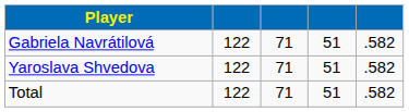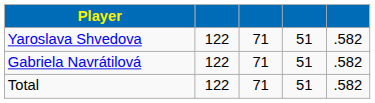 <table class="wikitable" style="text-align:center">
 <tr>
 <th style="background:#006bb6; color:#fff200" width="200px">Player</th>
 <th style="background:#006bb6; color:#fff200" width="40px"></th>
 <th style="background:#006bb6; color:#fff200" width="40px"></th>
 <th style="background:#006bb6; color:#fff200" width="40px"></th>
 <th style="background:#006bb6; color:#fff200" width="40px"></th>
 </tr>
 <tr>
-<td style="text-align:left"><a href='#'>Gabriela Navrátilová</a></td>
+<td style="text-align:left"><a href='#'>Yaroslava Shvedova</a></td>
 <td>122</td>
 <td>71</td>
 <td>51</td>
 <td>.582</td>
 </tr>
 <tr>
-<td style="text-align:left"><a href='#'>Yaroslava Shvedova</a></td>
+<td style="text-align:left"><a href='#'>Gabriela Navrátilová</a></td>
 <td>122</td>
 <td>71</td>
 <td>51</td>
 <td>.582</td>
 </tr>
 <tr>
 <td style="text-align:left">Total</td>
 <td>122</td>
 <td>71</td>
 <td>51</td>
 <td>.582</td>
 </tr>
 </table>
